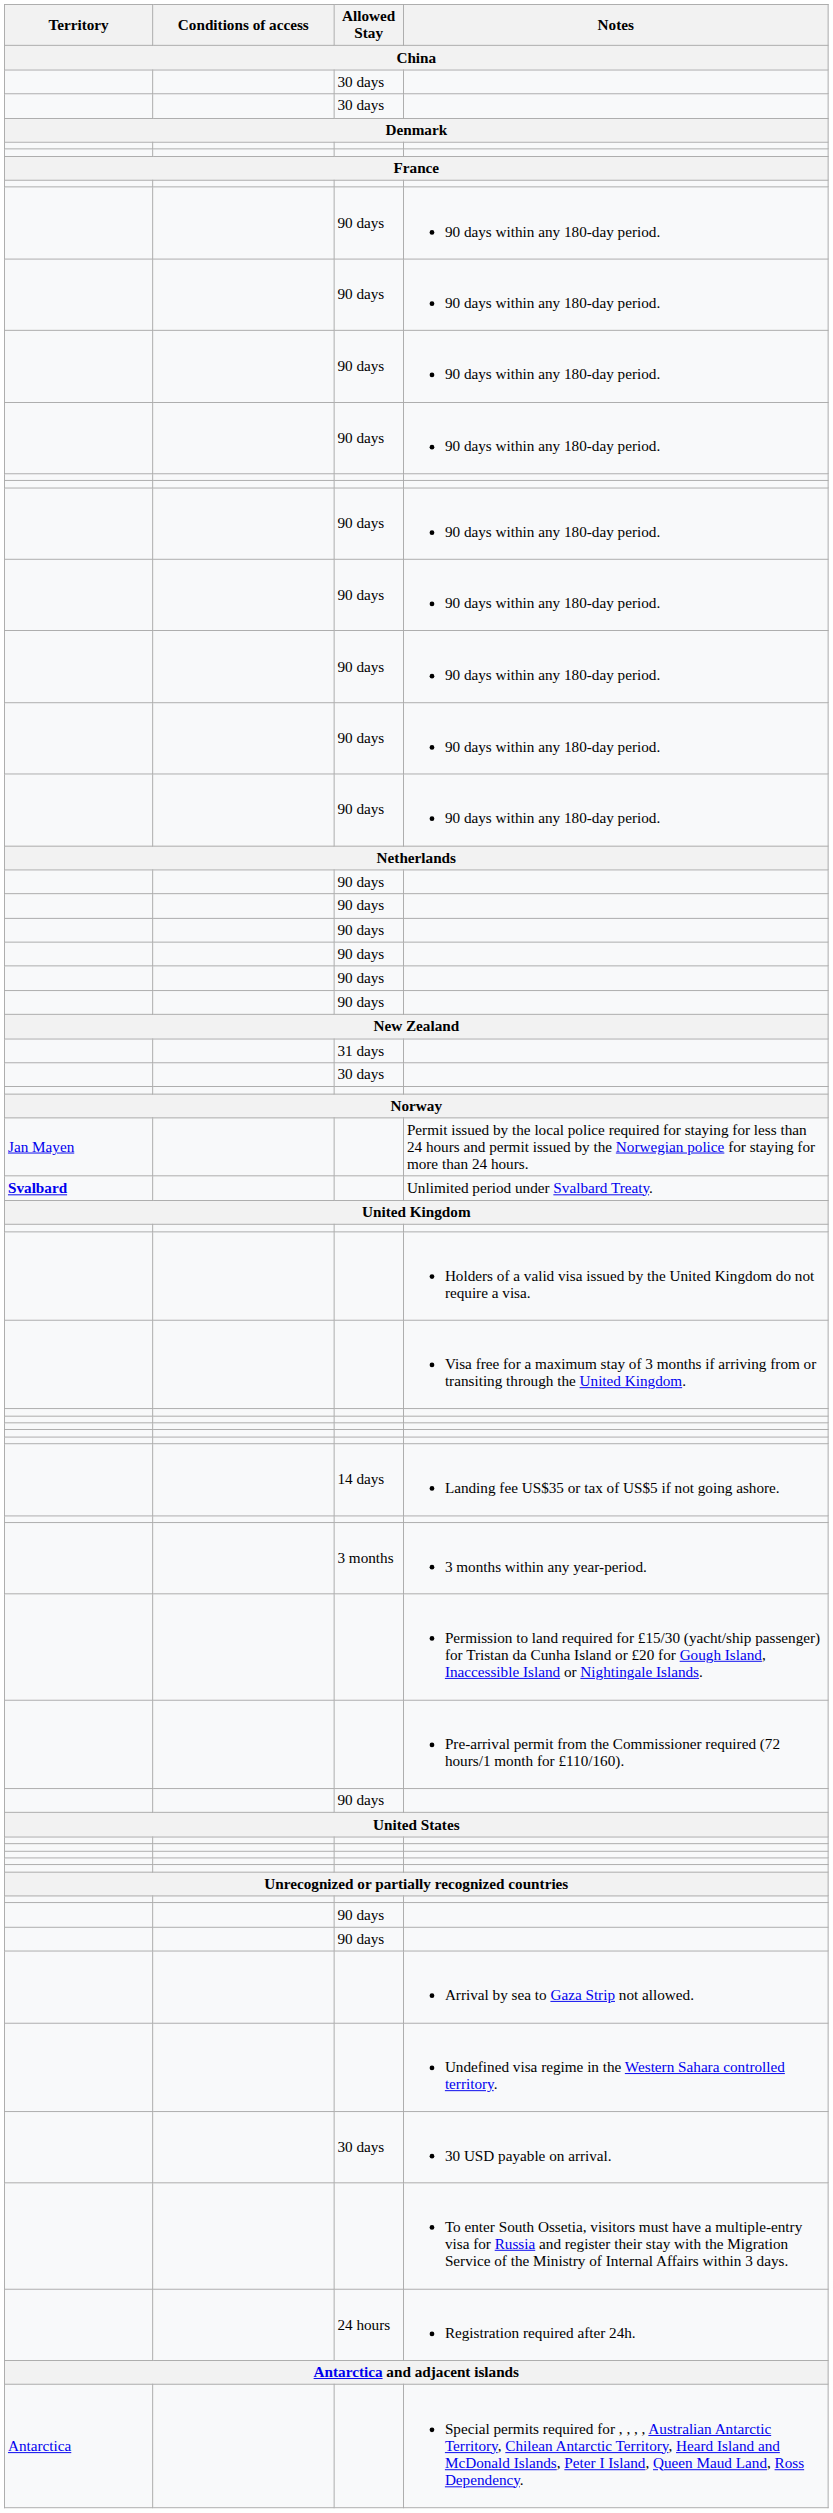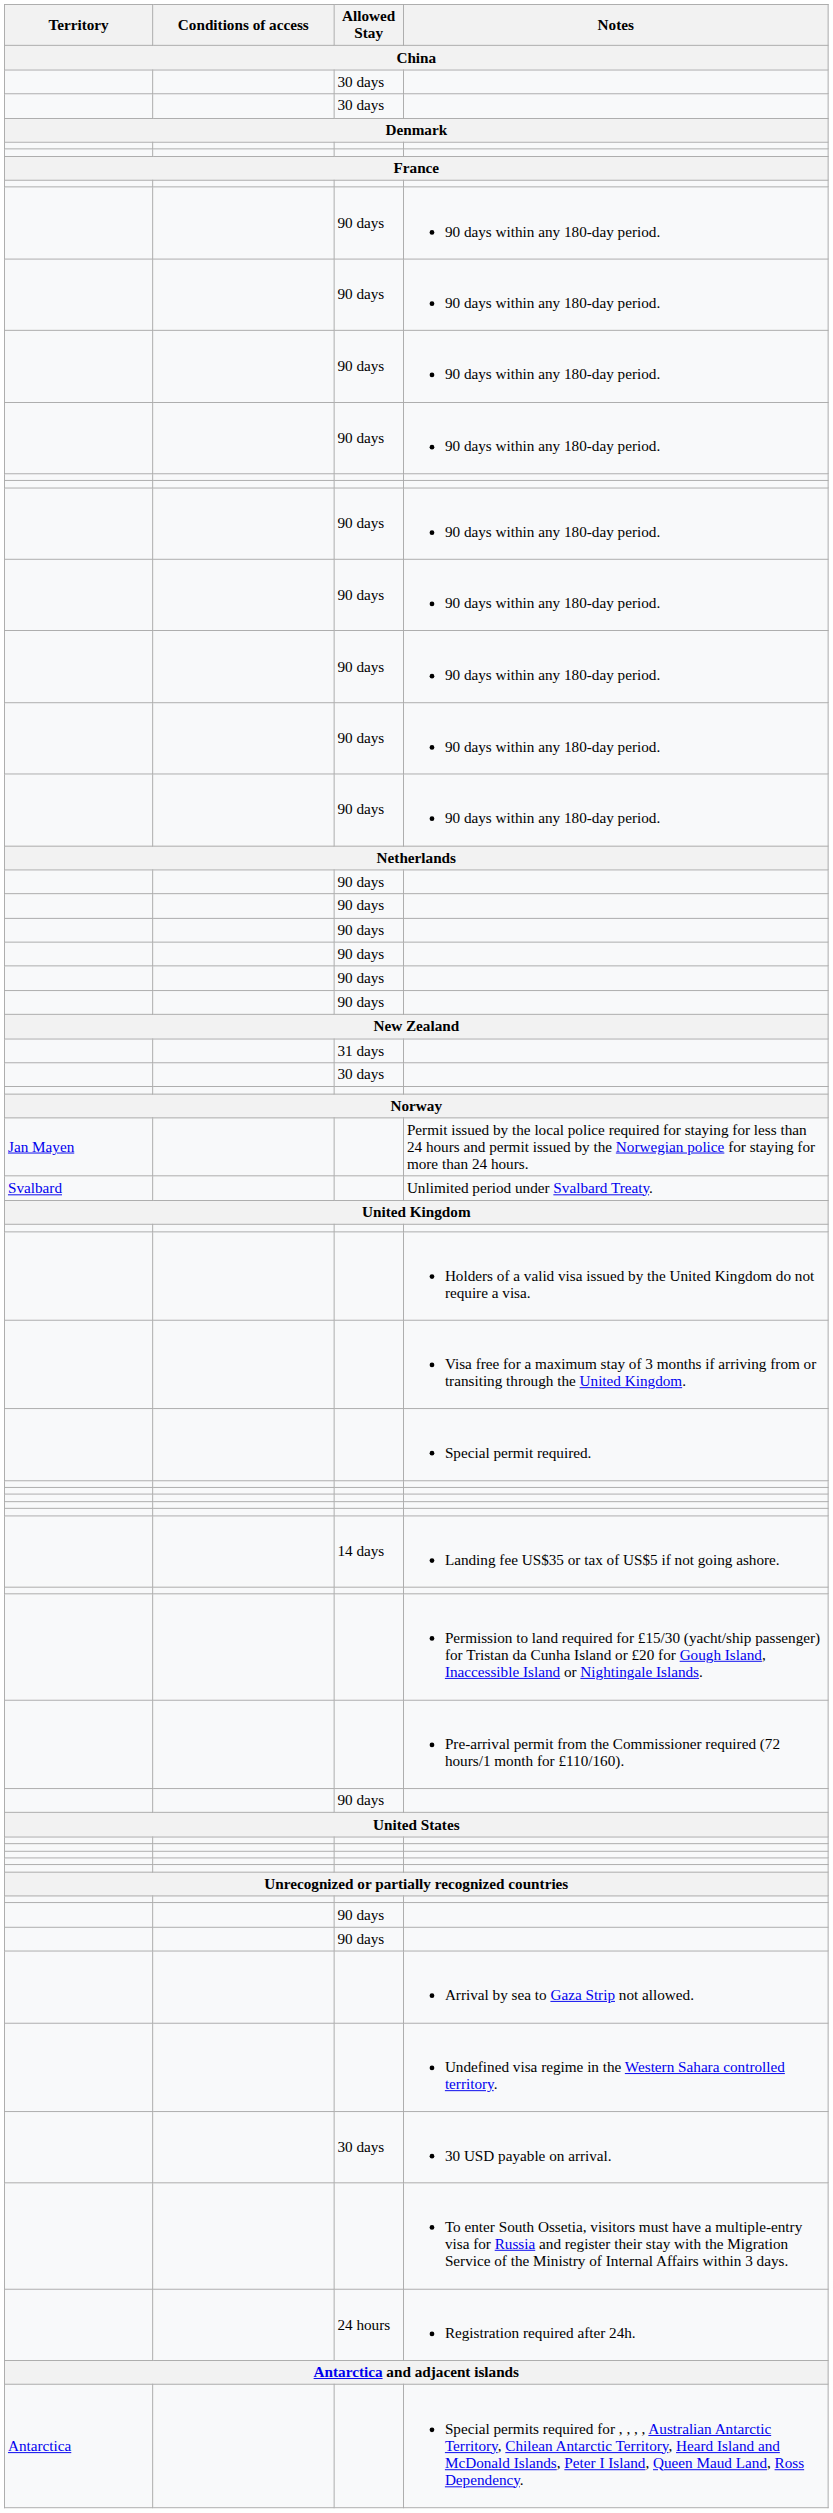 <table class="wikitable sticky-header" style="background:#f8f9faff;">
 <tr>
 <th style="width:18%;">Territory</th>
 <th style="width:22%;">Conditions of access</th>
 <th>Allowed Stay</th>
 <th>Notes</th>
 </tr>
 <tr>
 <th colspan="4">China</th>
 </tr>
 <tr>
 <td></td>
 <td></td>
 <td>30 days</td>
 <td></td>
 </tr>
 <tr>
 <td></td>
 <td></td>
 <td>30 days</td>
 <td></td>
 </tr>
 <tr>
 <th colspan="4">Denmark</th>
 </tr>
 <tr>
 <td></td>
 <td></td>
 <td></td>
 <td></td>
 </tr>
 <tr>
 <td></td>
 <td></td>
 <td></td>
 <td></td>
 </tr>
 <tr>
 <th colspan="4">France</th>
 </tr>
 <tr>
 <td></td>
 <td></td>
 <td></td>
 <td></td>
 </tr>
 <tr>
 <td></td>
 <td></td>
 <td>90 days</td>
 <td><br><ul><li>90 days within any 180-day period.</li></ul></td>
 </tr>
 <tr>
 <td></td>
 <td></td>
 <td>90 days</td>
 <td><br><ul><li>90 days within any 180-day period.</li></ul></td>
 </tr>
 <tr>
 <td></td>
 <td></td>
 <td>90 days</td>
 <td><br><ul><li>90 days within any 180-day period.</li></ul></td>
 </tr>
 <tr>
 <td></td>
 <td></td>
 <td>90 days</td>
 <td><br><ul><li>90 days within any 180-day period.</li></ul></td>
 </tr>
 <tr>
 <td></td>
 <td></td>
 <td></td>
 <td></td>
 </tr>
 <tr>
 <td></td>
 <td></td>
 <td></td>
 <td></td>
 </tr>
 <tr>
 <td></td>
 <td></td>
 <td>90 days</td>
 <td><br><ul><li>90 days within any 180-day period.</li></ul></td>
 </tr>
 <tr>
 <td></td>
 <td></td>
 <td>90 days</td>
 <td><br><ul><li>90 days within any 180-day period.</li></ul></td>
 </tr>
 <tr>
 <td></td>
 <td></td>
 <td>90 days</td>
 <td><br><ul><li>90 days within any 180-day period.</li></ul></td>
 </tr>
 <tr>
 <td></td>
 <td></td>
 <td>90 days</td>
 <td><br><ul><li>90 days within any 180-day period.</li></ul></td>
 </tr>
 <tr>
 <td></td>
 <td></td>
 <td>90 days</td>
 <td><br><ul><li>90 days within any 180-day period.</li></ul></td>
 </tr>
 <tr>
 <th colspan="4">Netherlands</th>
 </tr>
 <tr>
 <td></td>
 <td></td>
 <td>90 days</td>
 <td></td>
 </tr>
 <tr>
 <td></td>
 <td></td>
 <td>90 days</td>
 <td></td>
 </tr>
 <tr>
 <td></td>
 <td></td>
 <td>90 days</td>
 <td></td>
 </tr>
 <tr>
 <td></td>
 <td></td>
 <td>90 days</td>
 <td></td>
 </tr>
 <tr>
 <td></td>
 <td></td>
 <td>90 days</td>
 <td></td>
 </tr>
 <tr>
 <td></td>
 <td></td>
 <td>90 days</td>
 <td></td>
 </tr>
 <tr>
 <th colspan="4">New Zealand</th>
 </tr>
 <tr>
 <td></td>
 <td></td>
 <td>31 days</td>
 <td></td>
 </tr>
 <tr>
 <td></td>
 <td></td>
 <td>30 days</td>
 <td></td>
 </tr>
 <tr>
 <td></td>
 <td></td>
 <td></td>
 <td></td>
 </tr>
 <tr>
 <th colspan="4">Norway</th>
 </tr>
 <tr>
 <td> <a href='#'>Jan Mayen</a></td>
 <td></td>
 <td></td>
 <td>Permit issued by the local police required for staying for less than 24 hours and permit issued by the <a href='#'>Norwegian police</a> for staying for more than 24 hours.</td>
 </tr>
 <tr>
-<td><strong> <a href='#'>Svalbard</a></strong></td>
+<td> <a href='#'>Svalbard</a></td>
 <td></td>
 <td></td>
 <td>Unlimited period under <a href='#'>Svalbard Treaty</a>.</td>
 </tr>
 <tr>
 <th colspan="4">United Kingdom</th>
 </tr>
 <tr>
 <td></td>
 <td></td>
 <td></td>
 <td></td>
 </tr>
 <tr>
 <td></td>
 <td></td>
 <td></td>
 <td><br><ul><li>Holders of a valid visa issued by the United Kingdom do not require a visa.</li></ul></td>
 </tr>
 <tr>
 <td></td>
 <td></td>
 <td></td>
 <td><br><ul><li>Visa free for a maximum stay of 3 months if arriving from or transiting through the <a href='#'>United Kingdom</a>.</li></ul></td>
+</tr>
+<tr>
+<td></td>
+<td></td>
+<td></td>
+<td><br><ul><li>Special permit required.</li></ul></td>
 </tr>
 <tr>
 <td></td>
 <td></td>
 <td></td>
 <td></td>
 </tr>
 <tr>
 <td></td>
 <td></td>
 <td></td>
 <td></td>
 </tr>
 <tr>
 <td></td>
 <td></td>
 <td></td>
 <td></td>
 </tr>
 <tr>
 <td></td>
 <td></td>
 <td></td>
 <td></td>
 </tr>
 <tr>
 <td></td>
 <td></td>
 <td></td>
 <td></td>
 </tr>
 <tr>
 <td></td>
 <td></td>
 <td>14 days</td>
 <td><br><ul><li>Landing fee US$35 or tax of US$5 if not going ashore.</li></ul></td>
 </tr>
 <tr>
 <td></td>
 <td></td>
 <td></td>
 <td></td>
-</tr>
-<tr>
-<td></td>
-<td></td>
-<td>3 months</td>
-<td><br><ul><li>3 months within any year-period.</li></ul></td>
 </tr>
 <tr>
 <td></td>
 <td></td>
 <td></td>
 <td><br><ul><li>Permission to land required for £15/30 (yacht/ship passenger) for Tristan da Cunha Island or £20 for <a href='#'>Gough Island</a>, <a href='#'>Inaccessible Island</a> or <a href='#'>Nightingale Islands</a>.</li></ul></td>
 </tr>
 <tr>
 <td></td>
 <td></td>
 <td></td>
 <td><br><ul><li>Pre-arrival permit from the Commissioner required (72 hours/1 month for £110/160).</li></ul></td>
 </tr>
 <tr>
 <td></td>
 <td></td>
 <td>90 days</td>
 <td></td>
 </tr>
 <tr>
 <th colspan="4">United States</th>
 </tr>
 <tr>
 <td></td>
 <td></td>
 <td></td>
 <td></td>
 </tr>
 <tr>
 <td></td>
 <td></td>
 <td></td>
 <td></td>
 </tr>
 <tr>
 <td></td>
 <td></td>
 <td></td>
 <td></td>
 </tr>
 <tr>
 <td></td>
 <td></td>
 <td></td>
 <td></td>
 </tr>
 <tr>
 <td></td>
 <td></td>
 <td></td>
 <td></td>
 </tr>
 <tr>
 <th colspan="4">Unrecognized or partially recognized countries</th>
 </tr>
 <tr>
 <td></td>
 <td></td>
 <td></td>
 <td></td>
 </tr>
 <tr>
 <td></td>
 <td></td>
 <td>90 days</td>
 <td></td>
 </tr>
 <tr>
 <td></td>
 <td></td>
 <td>90 days</td>
 <td></td>
 </tr>
 <tr>
 <td></td>
 <td></td>
 <td></td>
 <td><br><ul><li>Arrival by sea to <a href='#'>Gaza Strip</a> not allowed.</li></ul></td>
 </tr>
 <tr>
 <td></td>
 <td></td>
 <td></td>
 <td><br><ul><li>Undefined visa regime in the <a href='#'>Western Sahara controlled territory</a>.</li></ul></td>
 </tr>
 <tr>
 <td></td>
 <td></td>
 <td>30 days</td>
 <td><br><ul><li>30 USD payable on arrival.</li></ul></td>
 </tr>
 <tr>
 <td></td>
 <td></td>
 <td></td>
 <td><br><ul><li>To enter South Ossetia, visitors must have a multiple-entry visa for <a href='#'>Russia</a> and register their stay with the Migration Service of the Ministry of Internal Affairs within 3 days.</li></ul></td>
 </tr>
 <tr>
 <td></td>
 <td></td>
 <td>24 hours</td>
 <td><br><ul><li>Registration required after 24h.</li></ul></td>
 </tr>
 <tr>
 <th colspan="4"><a href='#'>Antarctica</a> and adjacent islands</th>
 </tr>
 <tr>
 <td><a href='#'>Antarctica</a></td>
 <td></td>
 <td></td>
 <td><br><ul><li>Special permits required for , , , ,  <a href='#'>Australian Antarctic Territory</a>,  <a href='#'>Chilean Antarctic Territory</a>,  <a href='#'>Heard Island and McDonald Islands</a>,  <a href='#'>Peter I Island</a>,  <a href='#'>Queen Maud Land</a>,  <a href='#'>Ross Dependency</a>.</li></ul></td>
 </tr>
 </table>
